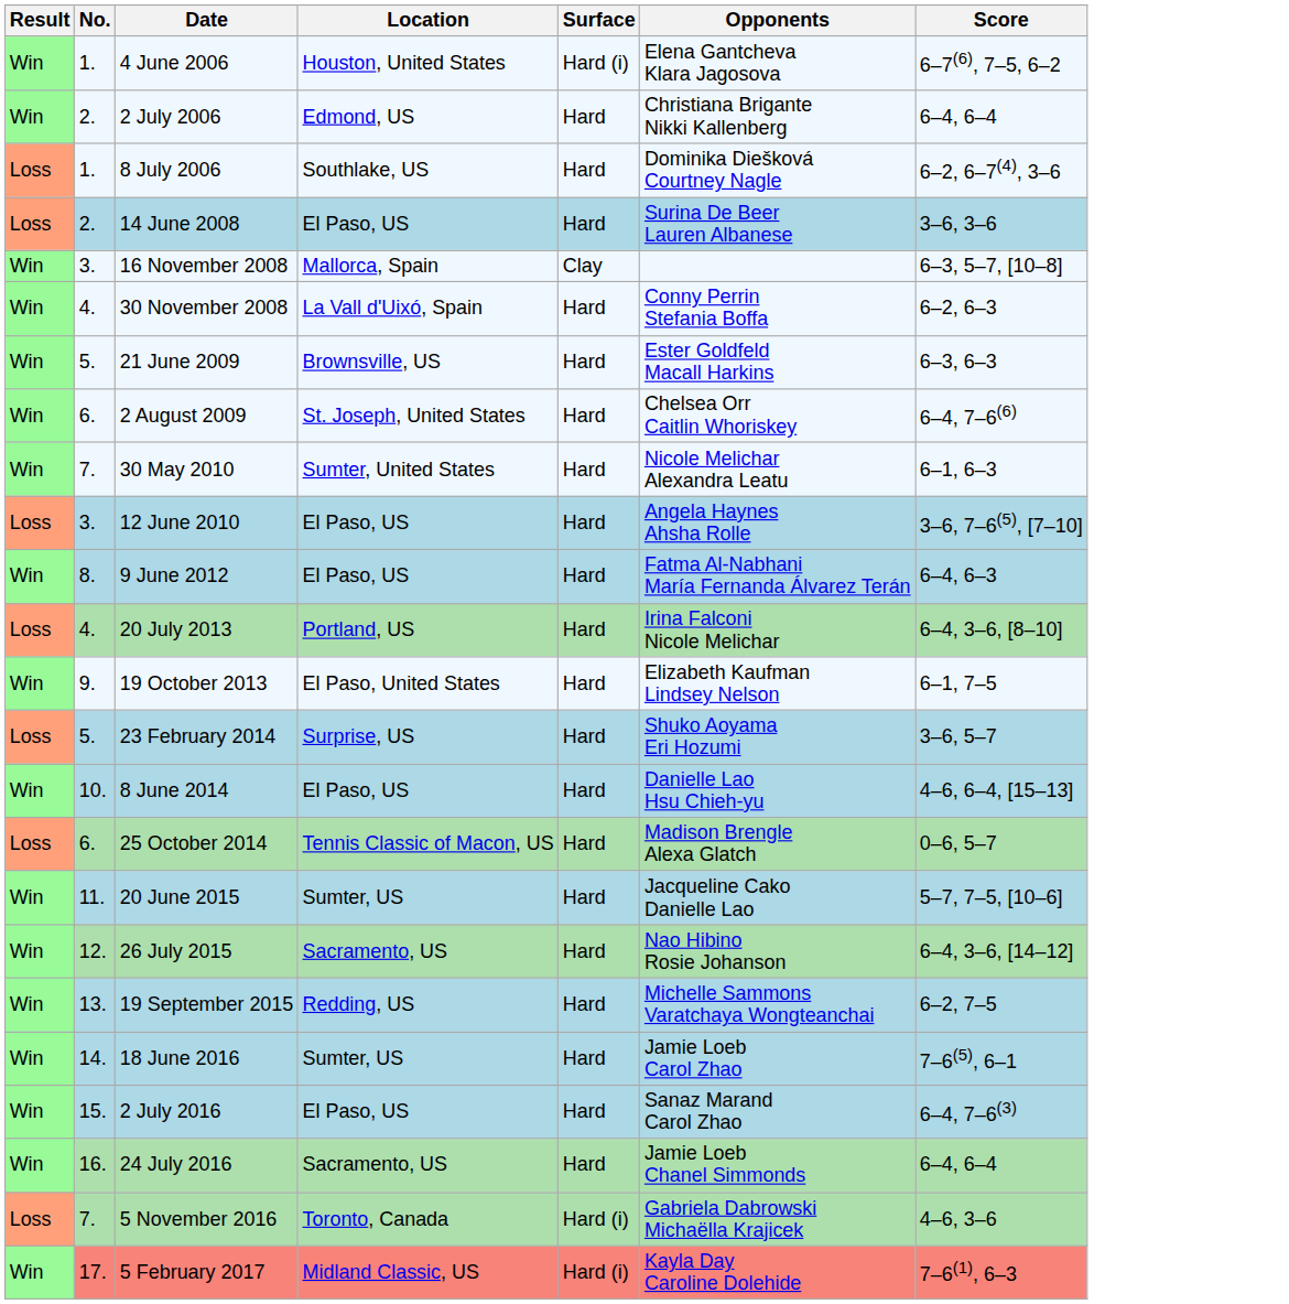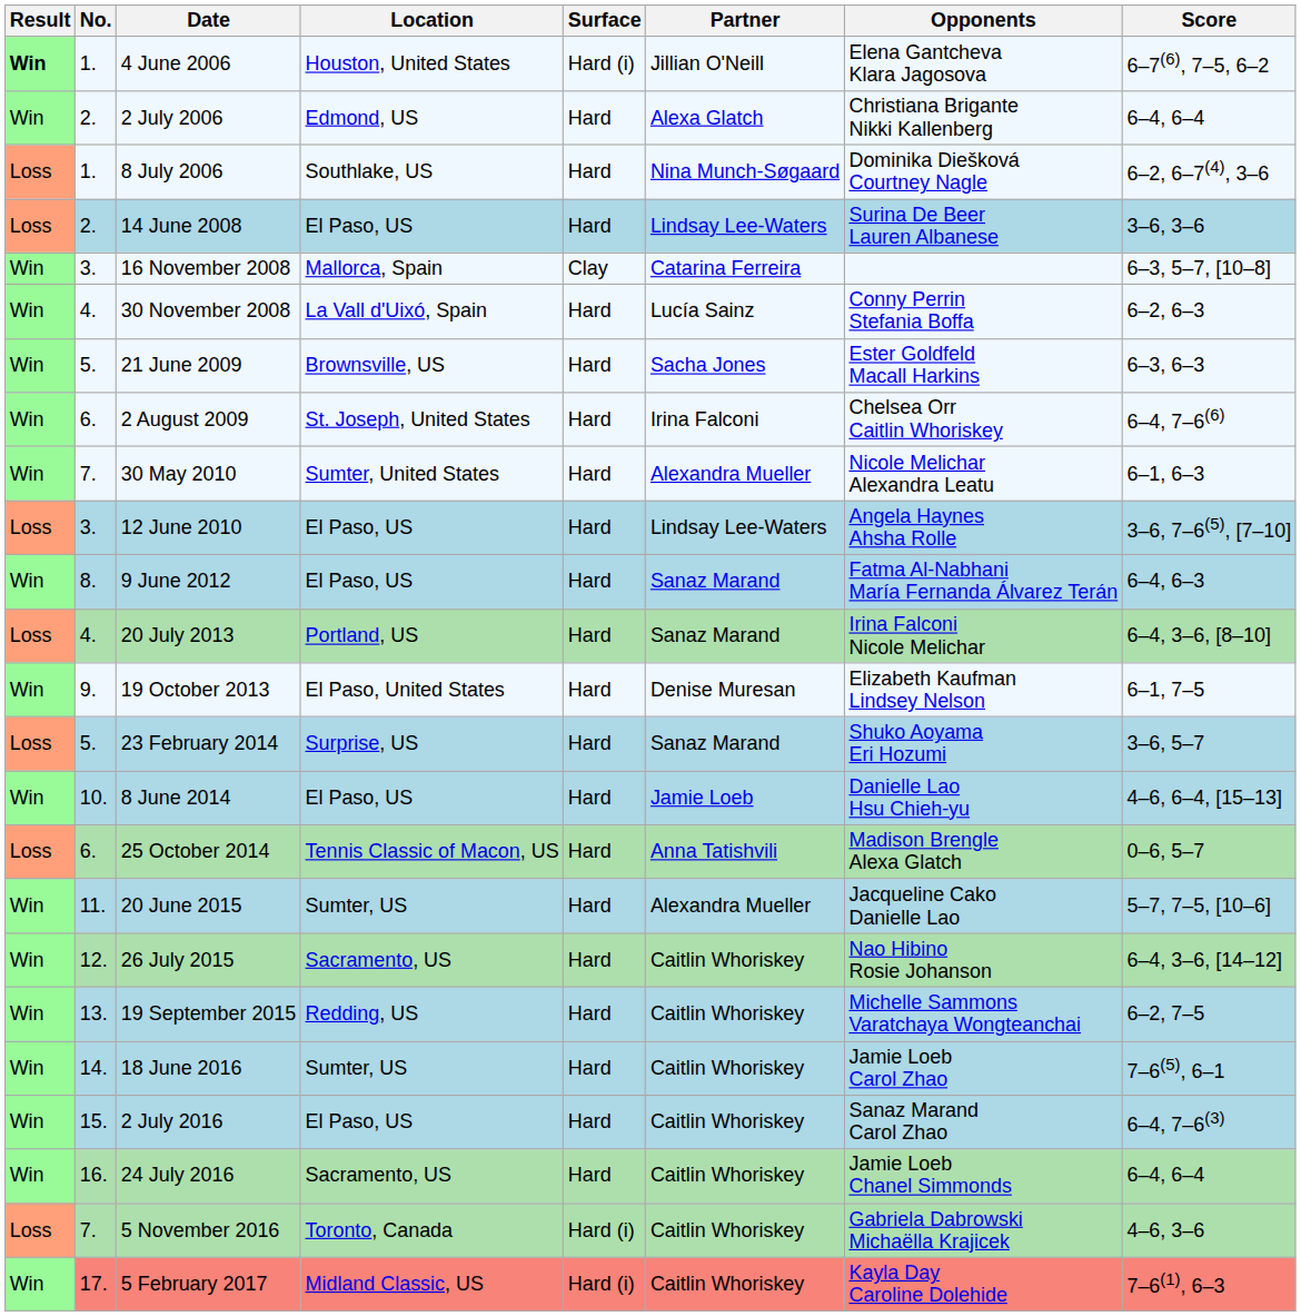 <table class="sortable wikitable">
 <tr>
 <th>Result</th>
 <th>No.</th>
 <th>Date</th>
 <th>Location</th>
 <th>Surface</th>
+<th>Partner</th>
 <th>Opponents</th>
 <th class="unsortable">Score</th>
 </tr>
 <tr style="background:#f0f8ff;">
-<td style="background:#98fb98;">Win</td>
+<td style="background:#98fb98;"><strong>Win</strong></td>
 <td>1.</td>
 <td>4 June 2006</td>
 <td><a href='#'>Houston</a>, United States</td>
 <td>Hard (i)</td>
+<td> Jillian O'Neill</td>
 <td> Elena Gantcheva <br>  Klara Jagosova</td>
 <td>6–7<sup>(6)</sup>, 7–5, 6–2</td>
 </tr>
 <tr style="background:#f0f8ff;">
 <td style="background:#98fb98;">Win</td>
 <td>2.</td>
 <td>2 July 2006</td>
 <td><a href='#'>Edmond</a>, US</td>
 <td>Hard</td>
+<td> <a href='#'>Alexa Glatch</a></td>
 <td> Christiana Brigante <br>  Nikki Kallenberg</td>
 <td>6–4, 6–4</td>
 </tr>
 <tr style="background:#f0f8ff;">
 <td style="background:#ffa07a;">Loss</td>
 <td>1.</td>
 <td>8 July 2006</td>
 <td>Southlake, US</td>
 <td>Hard</td>
+<td> <a href='#'>Nina Munch-Søgaard</a></td>
 <td> Dominika Diešková <br>  <a href='#'>Courtney Nagle</a></td>
 <td>6–2, 6–7<sup>(4)</sup>, 3–6</td>
 </tr>
 <tr style="background:lightblue;">
 <td style="background:#ffa07a;">Loss</td>
 <td>2.</td>
 <td>14 June 2008</td>
 <td>El Paso, US</td>
 <td>Hard</td>
+<td> <a href='#'>Lindsay Lee-Waters</a></td>
 <td> <a href='#'>Surina De Beer</a> <br>  <a href='#'>Lauren Albanese</a></td>
 <td>3–6, 3–6</td>
 </tr>
 <tr style="background:#f0f8ff;">
 <td style="background:#98fb98;">Win</td>
 <td>3.</td>
 <td>16 November 2008</td>
 <td><a href='#'>Mallorca</a>, Spain</td>
 <td>Clay</td>
+<td> <a href='#'>Catarina Ferreira</a></td>
 <td></td>
 <td>6–3, 5–7, [10–8]</td>
 </tr>
 <tr style="background:#f0f8ff;">
 <td style="background:#98fb98;">Win</td>
 <td>4.</td>
 <td>30 November 2008</td>
 <td><a href='#'>La Vall d'Uixó</a>, Spain</td>
 <td>Hard</td>
+<td> Lucía Sainz</td>
 <td> <a href='#'>Conny Perrin</a> <br>  <a href='#'>Stefania Boffa</a></td>
 <td>6–2, 6–3</td>
 </tr>
 <tr style="background:#f0f8ff;">
 <td style="background:#98fb98;">Win</td>
 <td>5.</td>
 <td>21 June 2009</td>
 <td><a href='#'>Brownsville</a>, US</td>
 <td>Hard</td>
+<td> <a href='#'>Sacha Jones</a></td>
 <td> <a href='#'>Ester Goldfeld</a> <br>  <a href='#'>Macall Harkins</a></td>
 <td>6–3, 6–3</td>
 </tr>
 <tr style="background:#f0f8ff;">
 <td style="background:#98fb98;">Win</td>
 <td>6.</td>
 <td>2 August 2009</td>
 <td><a href='#'>St. Joseph</a>, United States</td>
 <td>Hard</td>
+<td> Irina Falconi</td>
 <td> Chelsea Orr <br>  <a href='#'>Caitlin Whoriskey</a></td>
 <td>6–4, 7–6<sup>(6)</sup></td>
 </tr>
 <tr style="background:#f0f8ff;">
 <td style="background:#98fb98;">Win</td>
 <td>7.</td>
 <td>30 May 2010</td>
 <td><a href='#'>Sumter</a>, United States</td>
 <td>Hard</td>
+<td> <a href='#'>Alexandra Mueller</a></td>
 <td> <a href='#'>Nicole Melichar</a> <br>  Alexandra Leatu</td>
 <td>6–1, 6–3</td>
 </tr>
 <tr style="background:lightblue;">
 <td style="background:#ffa07a;">Loss</td>
 <td>3.</td>
 <td>12 June 2010</td>
 <td>El Paso, US</td>
 <td>Hard</td>
+<td> Lindsay Lee-Waters</td>
 <td> <a href='#'>Angela Haynes</a> <br>  <a href='#'>Ahsha Rolle</a></td>
 <td>3–6, 7–6<sup>(5)</sup>, [7–10]</td>
 </tr>
 <tr style="background:lightblue;">
 <td style="background:#98fb98;">Win</td>
 <td>8.</td>
 <td>9 June 2012</td>
 <td>El Paso, US</td>
 <td>Hard</td>
+<td> <a href='#'>Sanaz Marand</a></td>
 <td> <a href='#'>Fatma Al-Nabhani</a> <br>  <a href='#'>María Fernanda Álvarez Terán</a></td>
 <td>6–4, 6–3</td>
 </tr>
 <tr style="background:#addfad;">
 <td style="background:#ffa07a;">Loss</td>
 <td>4.</td>
 <td>20 July 2013</td>
 <td><a href='#'>Portland</a>, US</td>
 <td>Hard</td>
+<td> Sanaz Marand</td>
 <td> <a href='#'>Irina Falconi</a> <br>  Nicole Melichar</td>
 <td>6–4, 3–6, [8–10]</td>
 </tr>
 <tr style="background:#f0f8ff;">
 <td style="background:#98fb98;">Win</td>
 <td>9.</td>
 <td>19 October 2013</td>
 <td>El Paso, United States</td>
 <td>Hard</td>
+<td> Denise Muresan</td>
 <td> Elizabeth Kaufman <br>  <a href='#'>Lindsey Nelson</a></td>
 <td>6–1, 7–5</td>
 </tr>
 <tr style="background:lightblue;">
 <td style="background:#ffa07a;">Loss</td>
 <td>5.</td>
 <td>23 February 2014</td>
 <td><a href='#'>Surprise</a>, US</td>
 <td>Hard</td>
+<td> Sanaz Marand</td>
 <td> <a href='#'>Shuko Aoyama</a> <br>  <a href='#'>Eri Hozumi</a></td>
 <td>3–6, 5–7</td>
 </tr>
 <tr style="background:lightblue;">
 <td style="background:#98fb98;">Win</td>
 <td>10.</td>
 <td>8 June 2014</td>
 <td>El Paso, US</td>
 <td>Hard</td>
+<td> <a href='#'>Jamie Loeb</a></td>
 <td> <a href='#'>Danielle Lao</a> <br>  <a href='#'>Hsu Chieh-yu</a></td>
 <td>4–6, 6–4, [15–13]</td>
 </tr>
 <tr style="background:#addfad;">
 <td style="background:#ffa07a;">Loss</td>
 <td>6.</td>
 <td>25 October 2014</td>
 <td><a href='#'>Tennis Classic of Macon</a>, US</td>
 <td>Hard</td>
+<td> <a href='#'>Anna Tatishvili</a></td>
 <td> <a href='#'>Madison Brengle</a> <br>  Alexa Glatch</td>
 <td>0–6, 5–7</td>
 </tr>
 <tr style="background:lightblue;">
 <td style="background:#98fb98;">Win</td>
 <td>11.</td>
 <td>20 June 2015</td>
 <td>Sumter, US</td>
 <td>Hard</td>
+<td> Alexandra Mueller</td>
 <td> Jacqueline Cako <br>  Danielle Lao</td>
 <td>5–7, 7–5, [10–6]</td>
 </tr>
 <tr style="background:#addfad;">
 <td style="background:#98fb98;">Win</td>
 <td>12.</td>
 <td>26 July 2015</td>
 <td><a href='#'>Sacramento</a>, US</td>
 <td>Hard</td>
+<td> Caitlin Whoriskey</td>
 <td> <a href='#'>Nao Hibino</a> <br>  Rosie Johanson</td>
 <td>6–4, 3–6, [14–12]</td>
 </tr>
 <tr style="background:lightblue;">
 <td style="background:#98fb98;">Win</td>
 <td>13.</td>
 <td>19 September 2015</td>
 <td><a href='#'>Redding</a>, US</td>
 <td>Hard</td>
+<td> Caitlin Whoriskey</td>
 <td> <a href='#'>Michelle Sammons</a> <br>  <a href='#'>Varatchaya Wongteanchai</a></td>
 <td>6–2, 7–5</td>
 </tr>
 <tr style="background:lightblue;">
 <td style="background:#98fb98;">Win</td>
 <td>14.</td>
 <td>18 June 2016</td>
 <td>Sumter, US</td>
 <td>Hard</td>
+<td> Caitlin Whoriskey</td>
 <td> Jamie Loeb <br>  <a href='#'>Carol Zhao</a></td>
 <td>7–6<sup>(5)</sup>, 6–1</td>
 </tr>
 <tr style="background:lightblue;">
 <td style="background:#98fb98;">Win</td>
 <td>15.</td>
 <td>2 July 2016</td>
 <td>El Paso, US</td>
 <td>Hard</td>
+<td> Caitlin Whoriskey</td>
 <td> Sanaz Marand <br>  Carol Zhao</td>
 <td>6–4, 7–6<sup>(3)</sup></td>
 </tr>
 <tr style="background:#addfad;">
 <td style="background:#98fb98;">Win</td>
 <td>16.</td>
 <td>24 July 2016</td>
 <td>Sacramento, US</td>
 <td>Hard</td>
+<td> Caitlin Whoriskey</td>
 <td> Jamie Loeb <br>  <a href='#'>Chanel Simmonds</a></td>
 <td>6–4, 6–4</td>
 </tr>
 <tr style="background:#addfad;">
 <td style="background:#ffa07a;">Loss</td>
 <td>7.</td>
 <td>5 November 2016</td>
 <td><a href='#'>Toronto</a>, Canada</td>
 <td>Hard (i)</td>
+<td> Caitlin Whoriskey</td>
 <td> <a href='#'>Gabriela Dabrowski</a> <br>  <a href='#'>Michaëlla Krajicek</a></td>
 <td>4–6, 3–6</td>
 </tr>
 <tr style="background:#f88379;">
 <td style="background:#98fb98;">Win</td>
 <td>17.</td>
 <td>5 February 2017</td>
 <td><a href='#'>Midland Classic</a>, US</td>
 <td>Hard (i)</td>
+<td> Caitlin Whoriskey</td>
 <td> <a href='#'>Kayla Day</a> <br>  <a href='#'>Caroline Dolehide</a></td>
 <td>7–6<sup>(1)</sup>, 6–3</td>
 </tr>
 </table>
